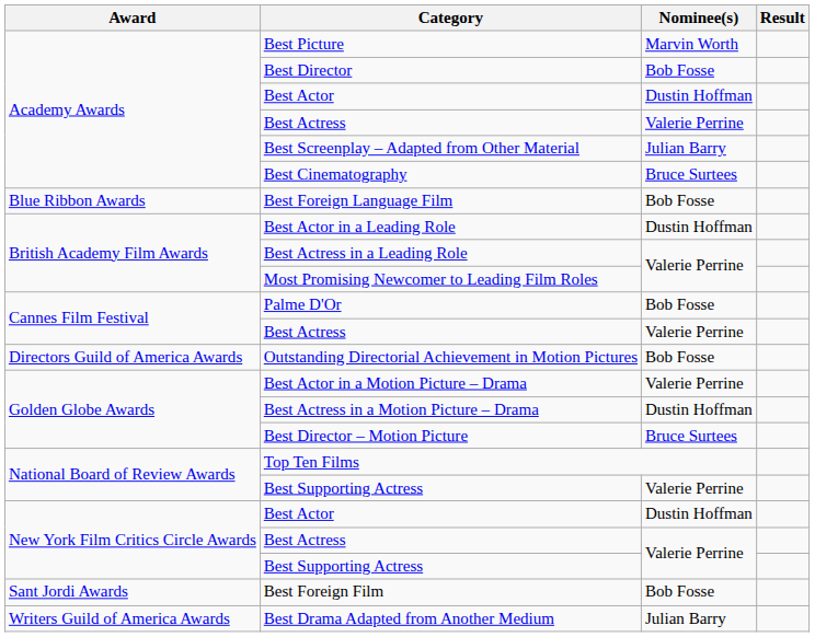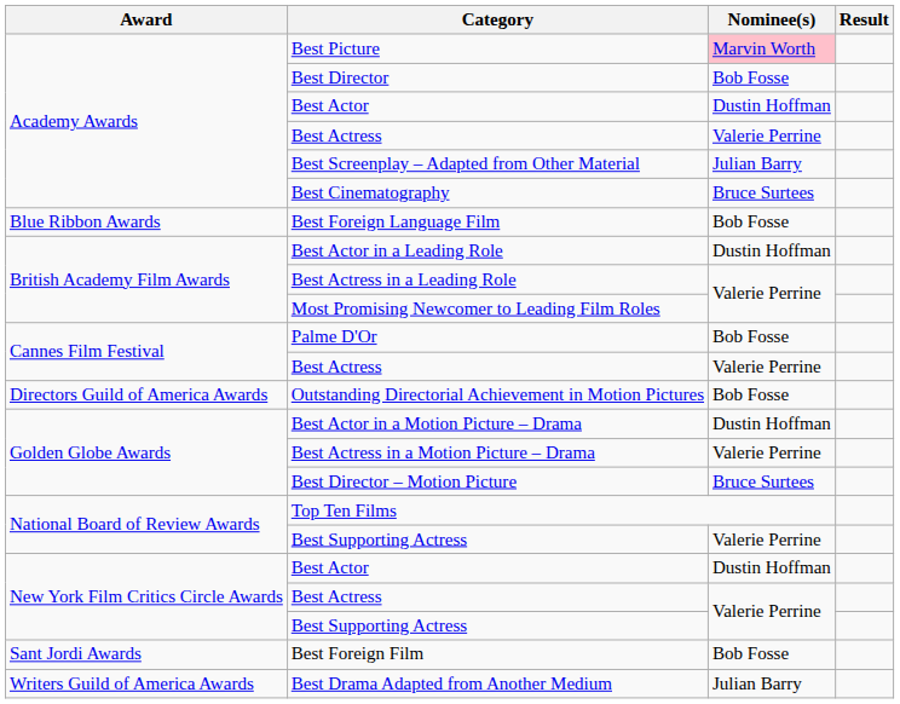 <table class="wikitable plainrowheaders">
 <tr>
 <th>Award</th>
 <th>Category</th>
 <th>Nominee(s)</th>
 <th>Result</th>
 </tr>
 <tr>
 <td rowspan="6"><a href='#'>Academy Awards</a></td>
 <td><a href='#'>Best Picture</a></td>
-<td><a href='#'>Marvin Worth</a></td>
+<td style="background: pink;"><a href='#'>Marvin Worth</a></td>
 <td></td>
 </tr>
 <tr>
 <td><a href='#'>Best Director</a></td>
 <td><a href='#'>Bob Fosse</a></td>
 <td></td>
 </tr>
 <tr>
 <td><a href='#'>Best Actor</a></td>
 <td><a href='#'>Dustin Hoffman</a></td>
 <td></td>
 </tr>
 <tr>
 <td><a href='#'>Best Actress</a></td>
 <td><a href='#'>Valerie Perrine</a></td>
 <td></td>
 </tr>
 <tr>
 <td><a href='#'>Best Screenplay – Adapted from Other Material</a></td>
 <td><a href='#'>Julian Barry</a></td>
 <td></td>
 </tr>
 <tr>
 <td><a href='#'>Best Cinematography</a></td>
 <td><a href='#'>Bruce Surtees</a></td>
 <td></td>
 </tr>
 <tr>
 <td><a href='#'>Blue Ribbon Awards</a></td>
 <td><a href='#'>Best Foreign Language Film</a></td>
 <td>Bob Fosse</td>
 <td></td>
 </tr>
 <tr>
 <td rowspan="3"><a href='#'>British Academy Film Awards</a></td>
 <td><a href='#'>Best Actor in a Leading Role</a></td>
 <td>Dustin Hoffman</td>
 <td></td>
 </tr>
 <tr>
 <td><a href='#'>Best Actress in a Leading Role</a></td>
 <td rowspan="2">Valerie Perrine</td>
 <td></td>
 </tr>
 <tr>
 <td><a href='#'>Most Promising Newcomer to Leading Film Roles</a></td>
 <td></td>
 </tr>
 <tr>
 <td rowspan="2"><a href='#'>Cannes Film Festival</a></td>
 <td><a href='#'>Palme D'Or</a></td>
 <td>Bob Fosse</td>
 <td></td>
 </tr>
 <tr>
 <td><a href='#'>Best Actress</a></td>
 <td>Valerie Perrine</td>
 <td></td>
 </tr>
 <tr>
 <td><a href='#'>Directors Guild of America Awards</a></td>
 <td><a href='#'>Outstanding Directorial Achievement in Motion Pictures</a></td>
 <td>Bob Fosse</td>
 <td></td>
 </tr>
 <tr>
 <td rowspan="3"><a href='#'>Golden Globe Awards</a></td>
 <td><a href='#'>Best Actor in a Motion Picture – Drama</a></td>
-<td>Valerie Perrine</td>
+<td>Dustin Hoffman</td>
 <td></td>
 </tr>
 <tr>
 <td><a href='#'>Best Actress in a Motion Picture – Drama</a></td>
-<td>Dustin Hoffman</td>
+<td>Valerie Perrine</td>
 <td></td>
 </tr>
 <tr>
 <td><a href='#'>Best Director – Motion Picture</a></td>
 <td><a href='#'>Bruce Surtees</a></td>
 <td></td>
 </tr>
 <tr>
 <td rowspan="2"><a href='#'>National Board of Review Awards</a></td>
 <td colspan="2"><a href='#'>Top Ten Films</a></td>
 <td></td>
 </tr>
 <tr>
 <td><a href='#'>Best Supporting Actress</a></td>
 <td>Valerie Perrine</td>
 <td></td>
 </tr>
 <tr>
 <td rowspan="3"><a href='#'>New York Film Critics Circle Awards</a></td>
 <td><a href='#'>Best Actor</a></td>
 <td>Dustin Hoffman</td>
 <td></td>
 </tr>
 <tr>
 <td><a href='#'>Best Actress</a></td>
 <td rowspan="2">Valerie Perrine</td>
 <td></td>
 </tr>
 <tr>
 <td><a href='#'>Best Supporting Actress</a></td>
 <td></td>
 </tr>
 <tr>
 <td><a href='#'>Sant Jordi Awards</a></td>
 <td>Best Foreign Film</td>
 <td>Bob Fosse</td>
 <td></td>
 </tr>
 <tr>
 <td><a href='#'>Writers Guild of America Awards</a></td>
 <td><a href='#'>Best Drama Adapted from Another Medium</a></td>
 <td>Julian Barry</td>
 <td></td>
 </tr>
 </table>
